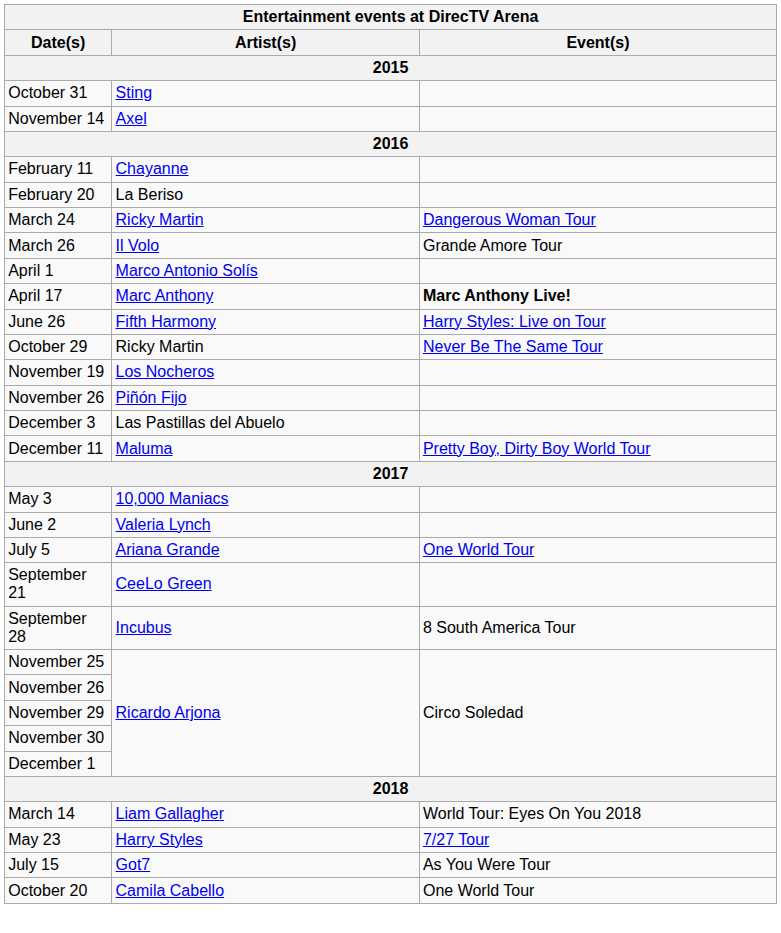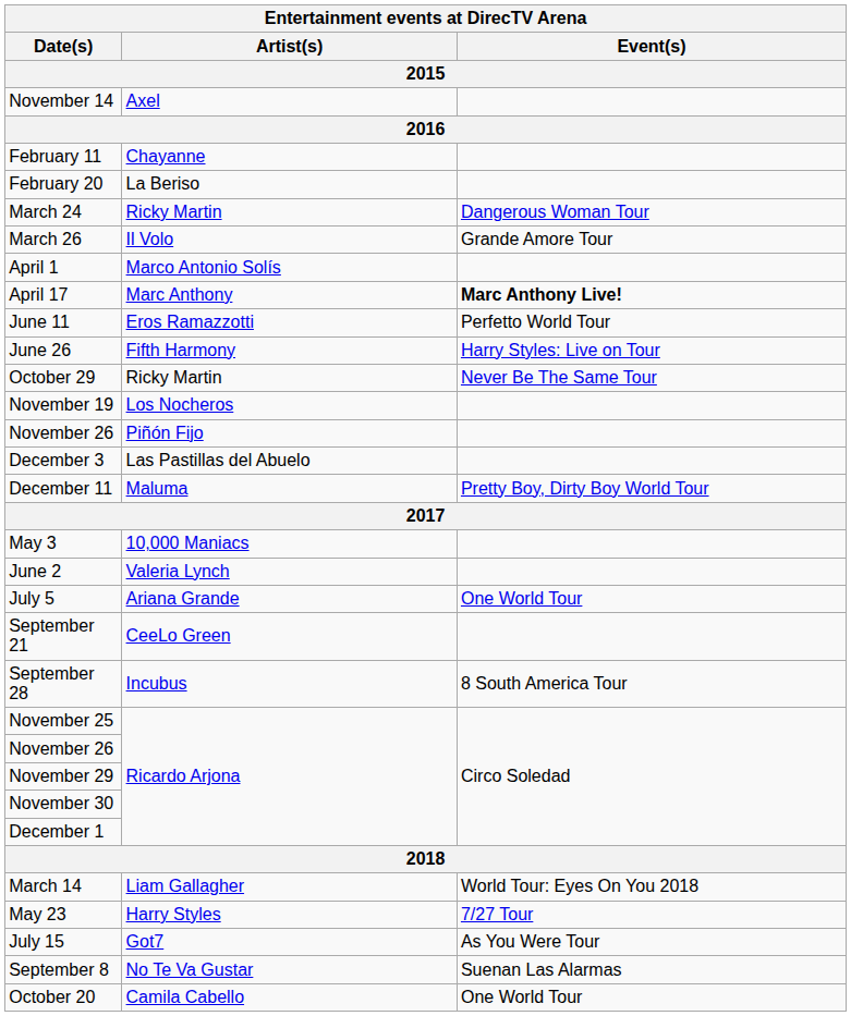 <table class="wikitable collapsible collapsed">
 <tr>
 <th colspan=3>Entertainment events at DirecTV Arena</th>
 </tr>
 <tr>
 <th width="100">Date(s)</th>
 <th width="300">Artist(s)</th>
 <th width="350">Event(s)</th>
 </tr>
 <tr>
 <th colspan="3">2015</th>
-</tr>
-<tr>
-<td>October 31</td>
-<td><a href='#'>Sting</a></td>
-<td></td>
 </tr>
 <tr>
 <td>November 14</td>
 <td><a href='#'>Axel</a></td>
 <td></td>
 </tr>
 <tr>
 <th colspan="3">2016</th>
 </tr>
 <tr>
 <td>February 11</td>
 <td><a href='#'>Chayanne</a></td>
 <td></td>
 </tr>
 <tr>
 <td>February 20</td>
 <td>La Beriso</td>
 <td></td>
 </tr>
 <tr>
 <td>March 24</td>
 <td><a href='#'>Ricky Martin</a></td>
 <td><a href='#'>Dangerous Woman Tour</a></td>
 </tr>
 <tr>
 <td>March 26</td>
 <td><a href='#'>Il Volo</a></td>
 <td>Grande Amore Tour</td>
 </tr>
 <tr>
 <td>April 1</td>
 <td><a href='#'>Marco Antonio Solís</a></td>
 <td></td>
 </tr>
 <tr>
 <td>April 17</td>
 <td><a href='#'>Marc Anthony</a></td>
 <td><strong>Marc Anthony Live!</strong></td>
+</tr>
+<tr>
+<td>June 11</td>
+<td><a href='#'>Eros Ramazzotti</a></td>
+<td>Perfetto World Tour</td>
 </tr>
 <tr>
 <td>June 26</td>
 <td><a href='#'>Fifth Harmony</a></td>
 <td><a href='#'>Harry Styles: Live on Tour</a></td>
 </tr>
 <tr>
 <td>October 29</td>
 <td>Ricky Martin</td>
 <td><a href='#'>Never Be The Same Tour</a></td>
 </tr>
 <tr>
 <td>November 19</td>
 <td><a href='#'>Los Nocheros</a></td>
 <td></td>
 </tr>
 <tr>
 <td>November 26</td>
 <td><a href='#'>Piñón Fijo</a></td>
 <td></td>
 </tr>
 <tr>
 <td>December 3</td>
 <td>Las Pastillas del Abuelo</td>
 <td></td>
 </tr>
 <tr>
 <td>December 11</td>
 <td><a href='#'>Maluma</a></td>
 <td><a href='#'>Pretty Boy, Dirty Boy World Tour</a></td>
 </tr>
 <tr>
 <th colspan="3">2017</th>
 </tr>
 <tr>
 <td>May 3</td>
 <td><a href='#'>10,000 Maniacs</a></td>
 <td></td>
 </tr>
 <tr>
 <td>June 2</td>
 <td><a href='#'>Valeria Lynch</a></td>
 <td></td>
 </tr>
 <tr>
 <td>July 5</td>
 <td><a href='#'>Ariana Grande</a></td>
 <td><a href='#'>One World Tour</a></td>
 </tr>
 <tr>
 <td>September 21</td>
 <td><a href='#'>CeeLo Green</a></td>
 <td></td>
 </tr>
 <tr>
 <td>September 28</td>
 <td><a href='#'>Incubus</a></td>
 <td>8 South America Tour</td>
 </tr>
 <tr>
 <td>November 25</td>
 <td rowspan="5"><a href='#'>Ricardo Arjona</a></td>
 <td rowspan="5">Circo Soledad</td>
 </tr>
 <tr>
 <td>November 26</td>
 </tr>
 <tr>
 <td>November 29</td>
 </tr>
 <tr>
 <td>November 30</td>
 </tr>
 <tr>
 <td>December 1</td>
 </tr>
 <tr>
 <th colspan="3">2018</th>
 </tr>
 <tr>
 <td>March 14</td>
 <td><a href='#'>Liam Gallagher</a></td>
 <td>World Tour: Eyes On You 2018</td>
 </tr>
 <tr>
 <td>May 23</td>
 <td><a href='#'>Harry Styles</a></td>
 <td><a href='#'>7/27 Tour</a></td>
 </tr>
 <tr>
 <td>July 15</td>
 <td><a href='#'>Got7</a></td>
 <td>As You Were Tour</td>
 </tr>
 <tr>
+<td>September 8</td>
+<td><a href='#'>No Te Va Gustar</a></td>
+<td>Suenan Las Alarmas</td>
+</tr>
+<tr>
 <td>October 20</td>
 <td><a href='#'>Camila Cabello</a></td>
 <td>One World Tour</td>
 </tr>
 </table>
